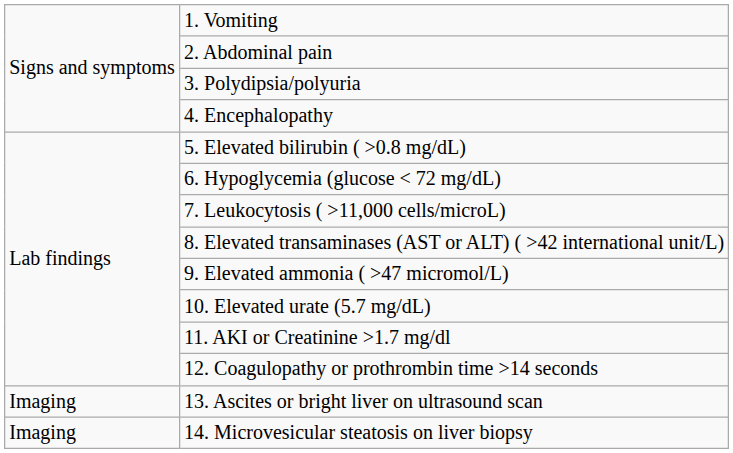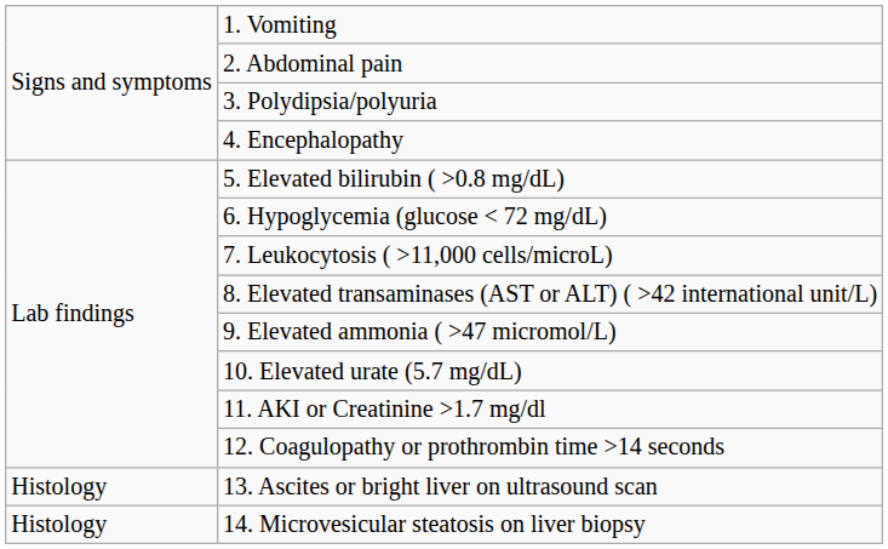 <table class="wikitable">
 <tr>
 <td rowspan="4">Signs and symptoms</td>
 <td>1. Vomiting</td>
 </tr>
 <tr>
 <td>2. Abdominal pain</td>
 </tr>
 <tr>
 <td>3. Polydipsia/polyuria</td>
 </tr>
 <tr>
 <td>4. Encephalopathy</td>
 </tr>
 <tr>
 <td rowspan="8">Lab findings</td>
 <td>5. Elevated bilirubin ( >0.8 mg/dL)</td>
 </tr>
 <tr>
 <td>6. Hypoglycemia (glucose < 72 mg/dL)</td>
 </tr>
 <tr>
 <td>7. Leukocytosis ( >11,000 cells/microL)</td>
 </tr>
 <tr>
 <td>8. Elevated transaminases (AST or ALT) ( >42 international unit/L)</td>
 </tr>
 <tr>
 <td>9. Elevated ammonia ( >47 micromol/L)</td>
 </tr>
 <tr>
 <td>10. Elevated urate (5.7 mg/dL)</td>
 </tr>
 <tr>
 <td>11. AKI or Creatinine >1.7 mg/dl</td>
 </tr>
 <tr>
 <td>12. Coagulopathy or prothrombin time >14 seconds</td>
 </tr>
 <tr>
-<td>Imaging</td>
+<td>Histology</td>
 <td>13. Ascites or bright liver on ultrasound scan</td>
 </tr>
 <tr>
-<td>Imaging</td>
+<td>Histology</td>
 <td>14. Microvesicular steatosis on liver biopsy</td>
 </tr>
 </table>
